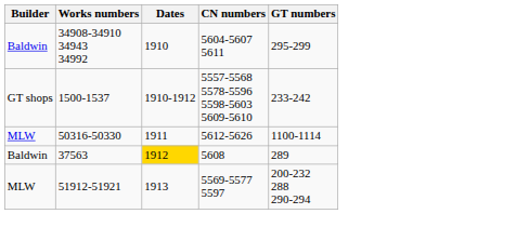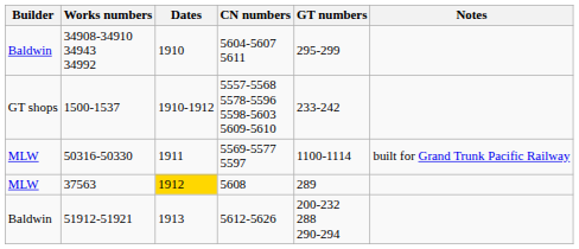 <table class="wikitable">
 <tr>
 <th>Builder</th>
 <th>Works numbers</th>
 <th>Dates</th>
 <th>CN numbers</th>
 <th>GT numbers</th>
+<th>Notes</th>
 </tr>
 <tr>
 <td><a href='#'>Baldwin</a></td>
 <td>34908-34910<br>34943<br>34992</td>
 <td>1910</td>
 <td>5604-5607<br>5611</td>
 <td>295-299</td>
+<td></td>
 </tr>
 <tr>
 <td>GT shops</td>
 <td>1500-1537</td>
 <td>1910-1912</td>
 <td>5557-5568<br>5578-5596<br>5598-5603<br>5609-5610</td>
 <td>233-242</td>
+<td></td>
 </tr>
 <tr>
 <td><a href='#'>MLW</a></td>
 <td>50316-50330</td>
 <td>1911</td>
-<td>5612-5626</td>
+<td>5569-5577<br>5597</td>
 <td>1100-1114</td>
+<td>built for <a href='#'>Grand Trunk Pacific Railway</a></td>
 </tr>
 <tr>
-<td>Baldwin</td>
+<td><a href='#'>MLW</a></td>
 <td>37563</td>
 <td style="background: gold;">1912</td>
 <td>5608</td>
 <td>289</td>
+<td></td>
 </tr>
 <tr>
-<td>MLW</td>
+<td>Baldwin</td>
 <td>51912-51921</td>
 <td>1913</td>
-<td>5569-5577<br>5597</td>
+<td>5612-5626</td>
 <td>200-232<br>288<br>290-294</td>
+<td></td>
 </tr>
 </table>
